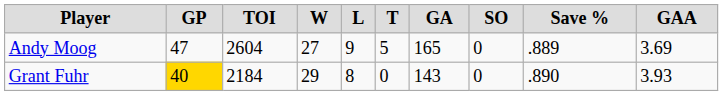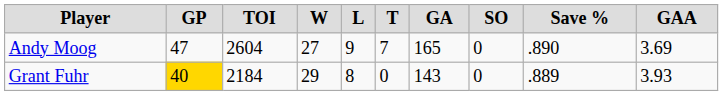 <table class="wikitable" style="width:50%;">
 <tr style="text-align:center; background:#ddd;">
 <td><strong>Player</strong></td>
 <td><strong>GP</strong></td>
 <td><strong>TOI</strong></td>
 <td><strong>W</strong></td>
 <td><strong>L</strong></td>
 <td><strong>T</strong></td>
 <td><strong>GA</strong></td>
 <td><strong>SO</strong></td>
 <td><strong>Save %</strong></td>
 <td><strong>GAA</strong></td>
 </tr>
 <tr>
 <td><a href='#'>Andy Moog</a></td>
 <td>47</td>
 <td>2604</td>
 <td>27</td>
 <td>9</td>
-<td>5</td>
+<td>7</td>
 <td>165</td>
 <td>0</td>
-<td>.889</td>
+<td>.890</td>
 <td>3.69</td>
 </tr>
 <tr>
 <td><a href='#'>Grant Fuhr</a></td>
 <td style="background: gold;">40</td>
 <td>2184</td>
 <td>29</td>
 <td>8</td>
 <td>0</td>
 <td>143</td>
 <td>0</td>
-<td>.890</td>
+<td>.889</td>
 <td>3.93</td>
 </tr>
 </table>
